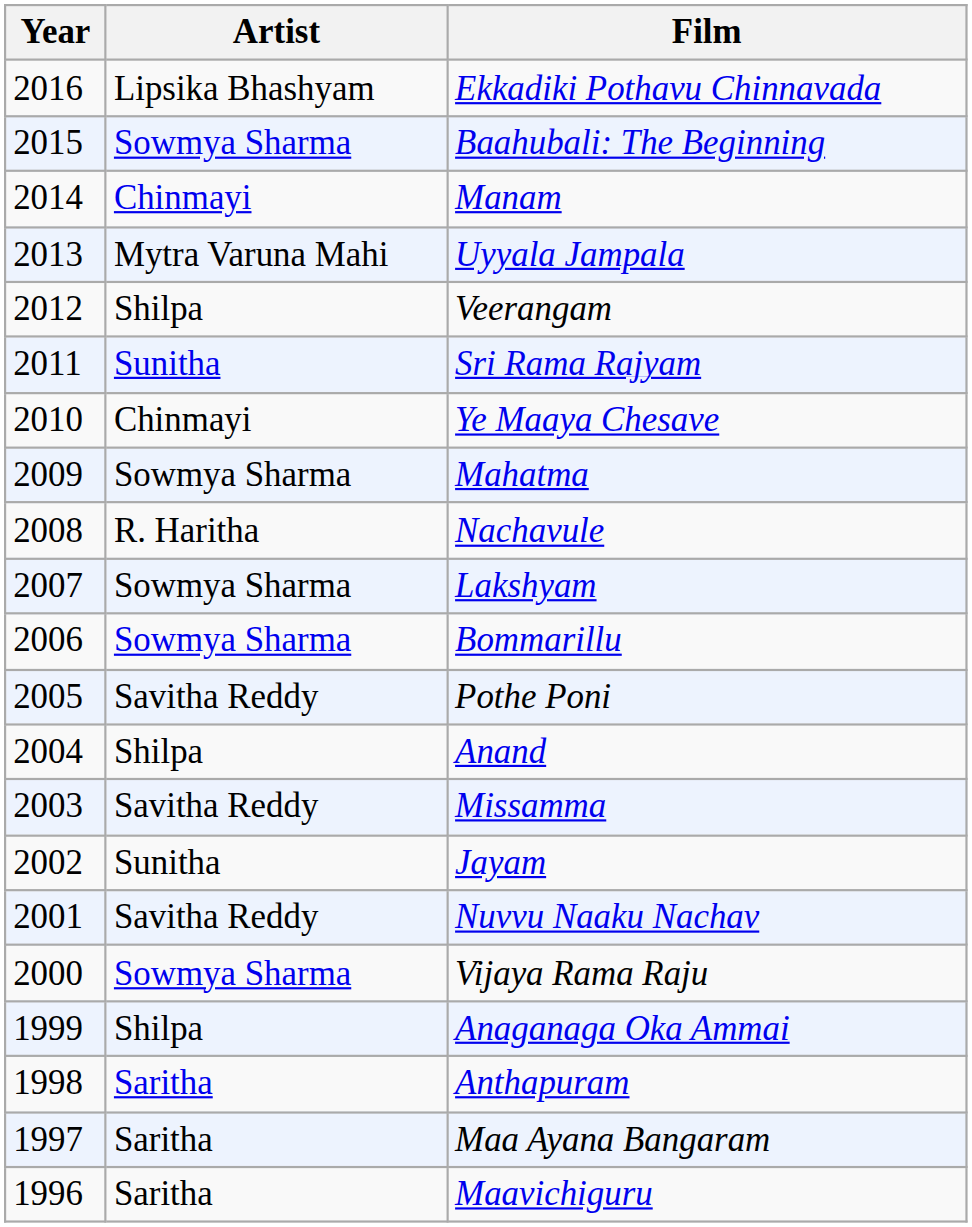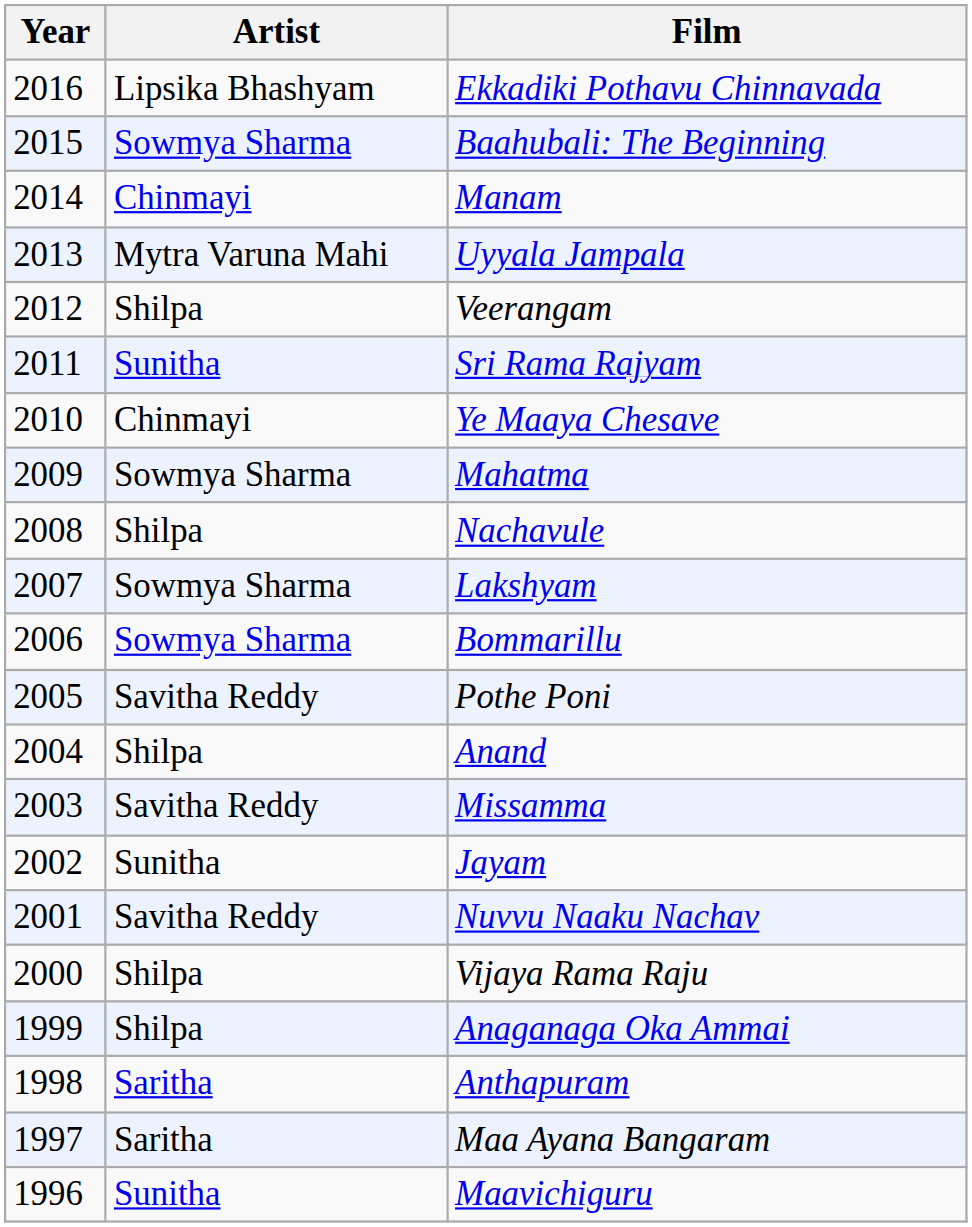 <table class="wikitable sortable" width="50%">
 <tr>
 <th>Year</th>
 <th>Artist</th>
 <th>Film</th>
 </tr>
 <tr>
 <td>2016</td>
 <td>Lipsika Bhashyam</td>
 <td><em><a href='#'>Ekkadiki Pothavu Chinnavada</a></em></td>
 </tr>
 <tr bgcolor=#edf3fe>
 <td>2015</td>
 <td><a href='#'>Sowmya Sharma</a></td>
 <td><em><a href='#'>Baahubali: The Beginning</a></em></td>
 </tr>
 <tr>
 <td>2014</td>
 <td><a href='#'>Chinmayi</a></td>
 <td><em><a href='#'>Manam</a></em></td>
 </tr>
 <tr bgcolor=#edf3fe>
 <td>2013</td>
 <td>Mytra Varuna Mahi</td>
 <td><em><a href='#'>Uyyala Jampala</a></em></td>
 </tr>
 <tr>
 <td>2012</td>
 <td>Shilpa</td>
 <td><em>Veerangam</em></td>
 </tr>
 <tr bgcolor=#edf3fe>
 <td>2011</td>
 <td><a href='#'>Sunitha</a></td>
 <td><em><a href='#'>Sri Rama Rajyam</a></em></td>
 </tr>
 <tr>
 <td>2010</td>
 <td>Chinmayi</td>
 <td><em><a href='#'>Ye Maaya Chesave</a></em></td>
 </tr>
 <tr bgcolor=#edf3fe>
 <td>2009</td>
 <td>Sowmya Sharma</td>
 <td><em><a href='#'>Mahatma</a></em></td>
 </tr>
 <tr>
 <td>2008</td>
-<td>R. Haritha</td>
+<td>Shilpa</td>
 <td><em><a href='#'>Nachavule</a></em></td>
 </tr>
 <tr bgcolor=#edf3fe>
 <td>2007</td>
 <td>Sowmya Sharma</td>
 <td><em><a href='#'>Lakshyam</a></em></td>
 </tr>
 <tr>
 <td>2006</td>
 <td><a href='#'>Sowmya Sharma</a></td>
 <td><em><a href='#'>Bommarillu</a></em></td>
 </tr>
 <tr bgcolor=#edf3fe>
 <td>2005</td>
 <td>Savitha Reddy</td>
 <td><em>Pothe Poni</em></td>
 </tr>
 <tr>
 <td>2004</td>
 <td>Shilpa</td>
 <td><em><a href='#'>Anand</a></em></td>
 </tr>
 <tr bgcolor=#edf3fe>
 <td>2003</td>
 <td>Savitha Reddy</td>
 <td><em><a href='#'>Missamma</a></em></td>
 </tr>
 <tr>
 <td>2002</td>
 <td>Sunitha</td>
 <td><em><a href='#'>Jayam</a></em></td>
 </tr>
 <tr bgcolor=#edf3fe>
 <td>2001</td>
 <td>Savitha Reddy</td>
 <td><em><a href='#'>Nuvvu Naaku Nachav</a></em></td>
 </tr>
 <tr>
 <td>2000</td>
-<td><a href='#'>Sowmya Sharma</a></td>
+<td>Shilpa</td>
 <td><em>Vijaya Rama Raju</em></td>
 </tr>
 <tr bgcolor=#edf3fe>
 <td>1999</td>
 <td>Shilpa</td>
 <td><em><a href='#'>Anaganaga Oka Ammai</a></em></td>
 </tr>
 <tr>
 <td>1998</td>
 <td><a href='#'>Saritha</a></td>
 <td><em><a href='#'>Anthapuram</a></em></td>
 </tr>
 <tr bgcolor=#edf3fe>
 <td>1997</td>
 <td>Saritha</td>
 <td><em>Maa Ayana Bangaram</em></td>
 </tr>
 <tr>
 <td>1996</td>
-<td>Saritha</td>
+<td><a href='#'>Sunitha</a></td>
 <td><em><a href='#'>Maavichiguru</a></em></td>
 </tr>
 </table>
